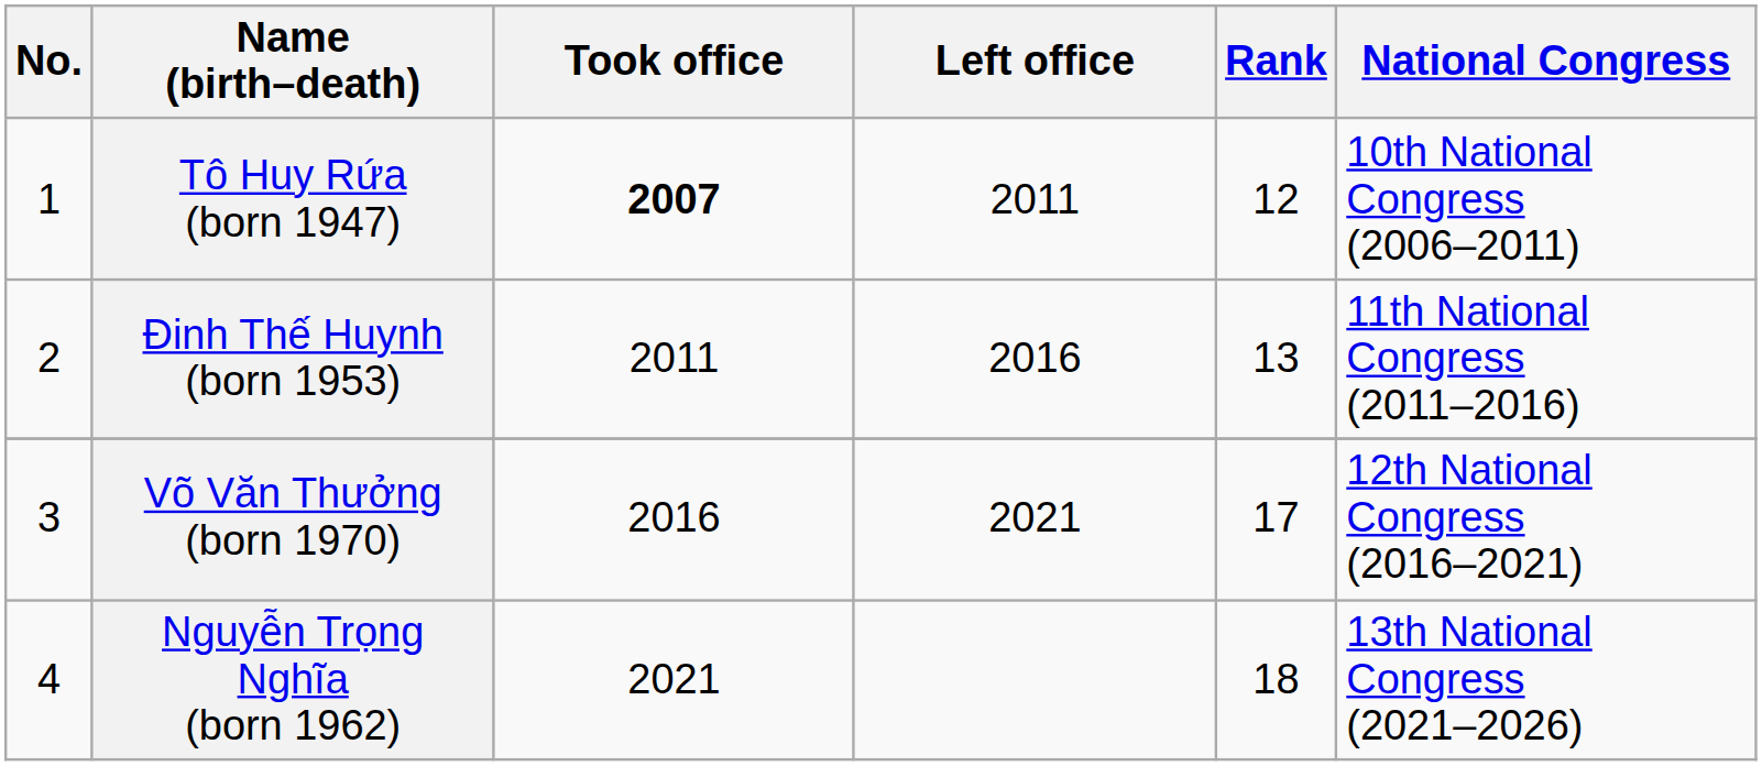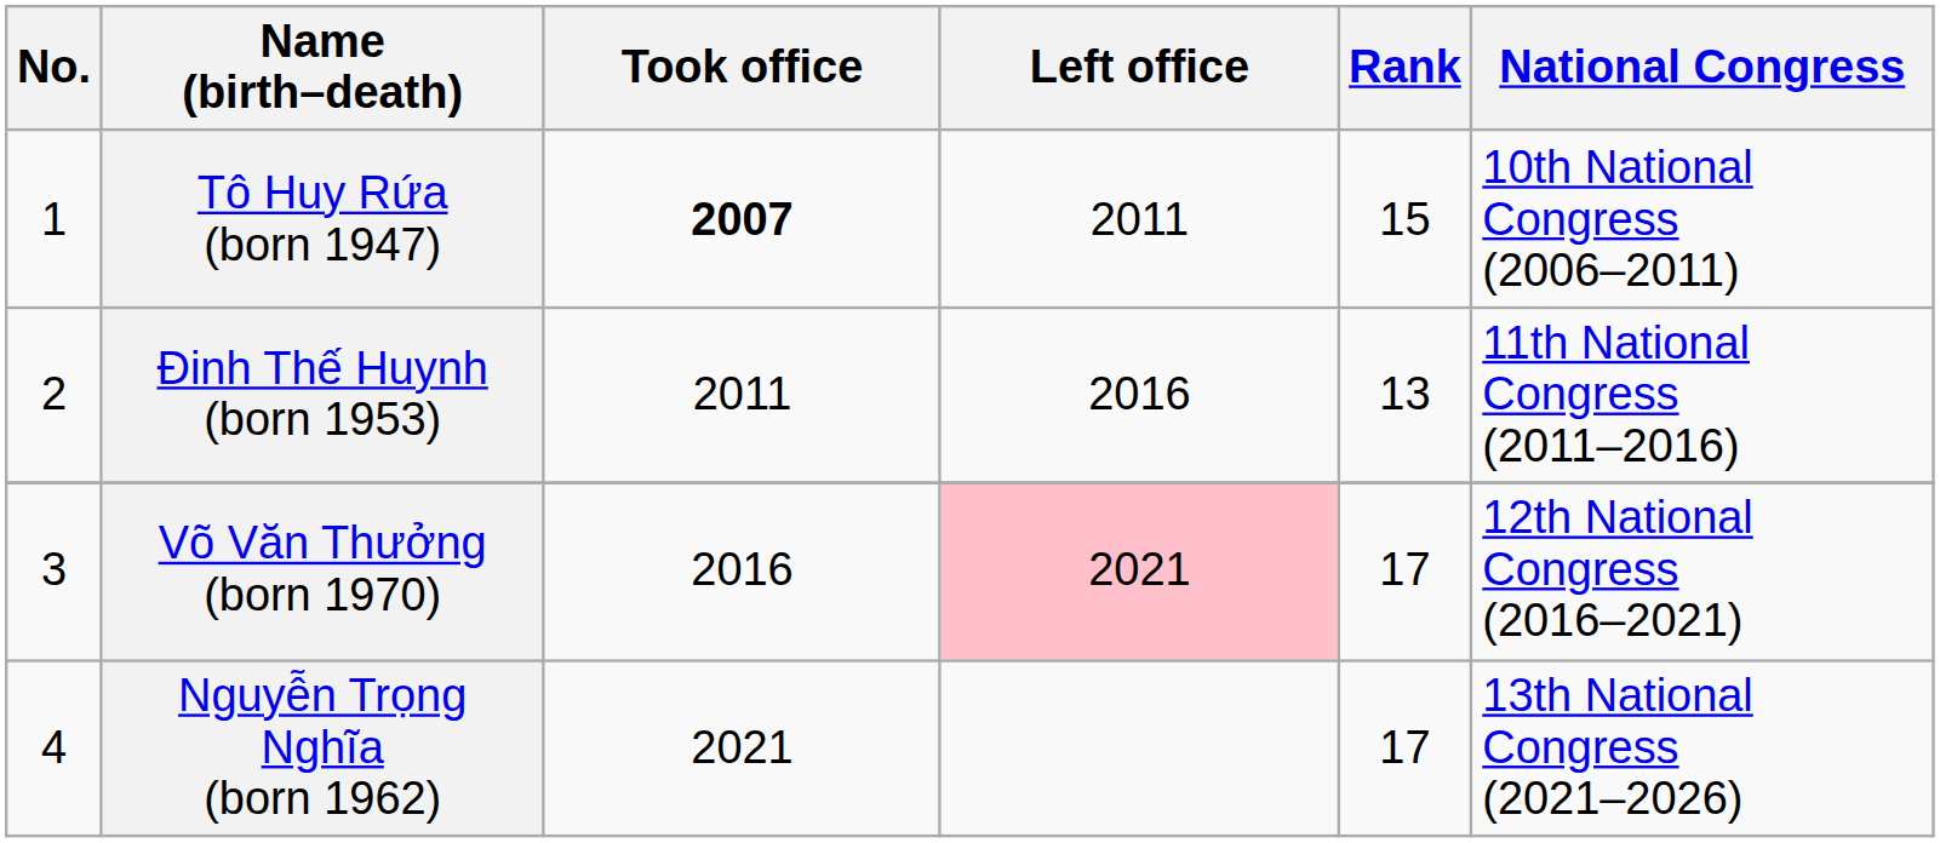 <table class="wikitable" width=76%>
 <tr>
 <th scope="col" style="width:1em;">No.<br></th>
 <th scope="col" style="width:13em;">Name<br>(birth–death)</th>
 <th scope="col" style="width:12em;">Took office</th>
 <th scope="col" style="width:12em;">Left office</th>
 <th scope="col" style="width:1em;"><a href='#'>Rank</a><br></th>
 <th scope="col" style="width:13em;"><a href='#'>National Congress</a></th>
 </tr>
 <tr>
 <td align="center">1</td>
 <th align="center" scope="row" style="font-weight:normal;"><a href='#'>Tô Huy Rứa</a><br>(born 1947)</th>
 <td align="center"><strong>2007</strong></td>
 <td align="center">2011</td>
-<td align="center">12</td>
+<td align="center">15</td>
 <td><a href='#'>10th National Congress</a><br>(2006–2011)</td>
 </tr>
 <tr>
 <td align="center">2</td>
 <th align="center" scope="row" style="font-weight:normal;"><a href='#'>Đinh Thế Huynh</a><br>(born 1953)</th>
 <td align="center">2011</td>
 <td align="center">2016</td>
 <td align="center">13</td>
 <td><a href='#'>11th National Congress</a><br>(2011–2016)</td>
 </tr>
 <tr>
 </tr>
 <tr>
 <td align="center">3</td>
 <th align="center" scope="row" style="font-weight:normal;"><a href='#'>Võ Văn Thưởng</a><br>(born 1970)</th>
 <td align="center">2016</td>
-<td align="center">2021</td>
+<td align="center" style="background: pink;">2021</td>
 <td align="center">17</td>
 <td><a href='#'>12th National Congress</a><br>(2016–2021)</td>
 </tr>
 <tr>
 <td align="center">4</td>
 <th align="center" scope="row" style="font-weight:normal;"><a href='#'>Nguyễn Trọng Nghĩa</a><br>(born 1962)</th>
 <td align="center">2021</td>
 <td align="center"></td>
-<td align="center">18</td>
+<td align="center">17</td>
 <td><a href='#'>13th National Congress</a><br>(2021–2026)</td>
 </tr>
 </table>
